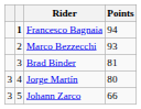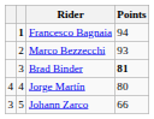 <table class="wikitable" style="font-size: 95%;">
 <tr>
 <th></th>
 <th></th>
 <th>Rider</th>
 <th>Points</th>
 </tr>
 <tr>
 <td></td>
 <td align=center><strong>1</strong></td>
 <td> <a href='#'>Francesco Bagnaia</a></td>
 <td align=left>94</td>
 </tr>
 <tr>
 <td></td>
 <td align=center>2</td>
 <td> <a href='#'>Marco Bezzecchi</a></td>
 <td align=left>93</td>
 </tr>
 <tr>
 <td></td>
 <td align=center>3</td>
 <td> <a href='#'>Brad Binder</a></td>
-<td align=left>81</td>
+<td align=left><strong>81</strong></td>
 </tr>
 <tr>
-<td> 3</td>
+<td> 4</td>
 <td align=center>4</td>
 <td> <a href='#'>Jorge Martín</a></td>
 <td align=left>80</td>
 </tr>
 <tr>
 <td> 3</td>
 <td align=center>5</td>
 <td> <a href='#'>Johann Zarco</a></td>
 <td align=left>66</td>
 </tr>
 </table>
